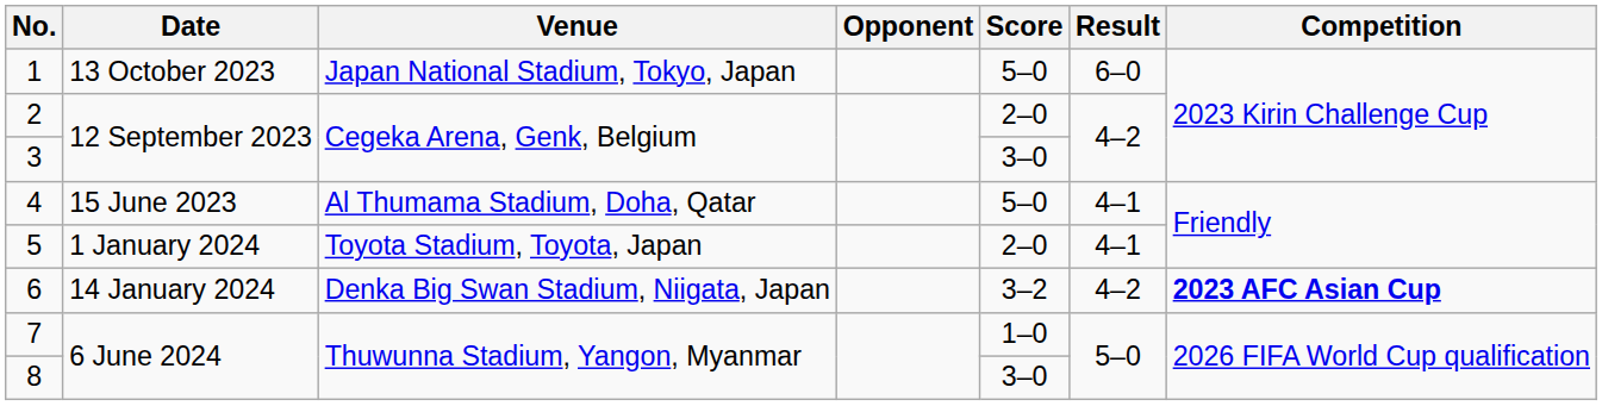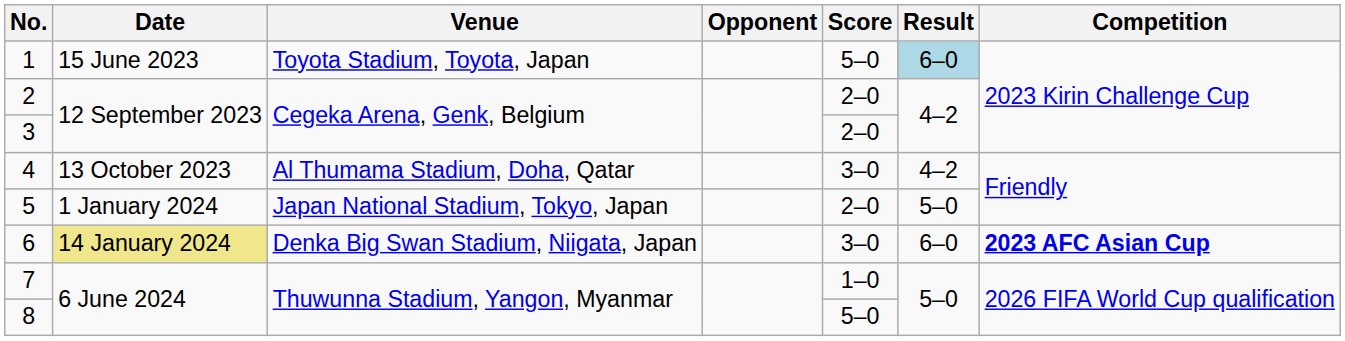 <table class="wikitable sortable">
 <tr>
 <th scope="col">No.</th>
 <th scope="col">Date</th>
 <th scope="col">Venue</th>
 <th scope="col">Opponent</th>
 <th scope="col">Score</th>
 <th scope="col">Result</th>
 <th scope="col">Competition</th>
 </tr>
 <tr>
 <td style="text-align:center">1</td>
-<td>13 October 2023</td>
-<td><a href='#'>Japan National Stadium</a>, <a href='#'>Tokyo</a>, Japan</td>
+<td>15 June 2023</td>
+<td><a href='#'>Toyota Stadium</a>, <a href='#'>Toyota</a>, Japan</td>
 <td></td>
 <td style="text-align:center">5–0</td>
-<td style="text-align:center">6–0</td>
+<td style="background: lightblue; text-align:center">6–0</td>
 <td rowspan="3"><a href='#'>2023 Kirin Challenge Cup</a></td>
 </tr>
 <tr>
 <td style="text-align:center">2</td>
 <td rowspan="2">12 September 2023</td>
 <td rowspan="2"><a href='#'>Cegeka Arena</a>, <a href='#'>Genk</a>, Belgium</td>
 <td rowspan="2"></td>
 <td style="text-align:center">2–0</td>
 <td style="text-align:center" rowspan="2">4–2</td>
 </tr>
 <tr>
 <td style="text-align:center">3</td>
-<td style="text-align:center">3–0</td>
+<td style="text-align:center">2–0</td>
 </tr>
 <tr>
 <td style="text-align:center">4</td>
-<td>15 June 2023</td>
+<td>13 October 2023</td>
 <td><a href='#'>Al Thumama Stadium</a>, <a href='#'>Doha</a>, Qatar</td>
 <td></td>
-<td style="text-align:center">5–0</td>
-<td style="text-align:center">4–1</td>
+<td style="text-align:center">3–0</td>
+<td style="text-align:center">4–2</td>
 <td rowspan="2"><a href='#'>Friendly</a></td>
 </tr>
 <tr>
 <td style="text-align:center">5</td>
 <td>1 January 2024</td>
-<td><a href='#'>Toyota Stadium</a>, <a href='#'>Toyota</a>, Japan</td>
+<td><a href='#'>Japan National Stadium</a>, <a href='#'>Tokyo</a>, Japan</td>
 <td></td>
 <td style="text-align:center">2–0</td>
-<td style="text-align:center">4–1</td>
+<td style="text-align:center">5–0</td>
 </tr>
 <tr>
 <td style="text-align:center">6</td>
-<td>14 January 2024</td>
+<td style="background: khaki;">14 January 2024</td>
 <td><a href='#'>Denka Big Swan Stadium</a>, <a href='#'>Niigata</a>, Japan</td>
 <td></td>
-<td style="text-align:center">3–2</td>
-<td style="text-align:center">4–2</td>
+<td style="text-align:center">3–0</td>
+<td style="text-align:center">6–0</td>
 <td><strong><a href='#'>2023 AFC Asian Cup</a></strong></td>
 </tr>
 <tr>
 <td style="text-align:center">7</td>
 <td rowspan="2">6 June 2024</td>
 <td rowspan="2"><a href='#'>Thuwunna Stadium</a>, <a href='#'>Yangon</a>, Myanmar</td>
 <td rowspan="2"></td>
 <td style="text-align:center">1–0</td>
 <td style="text-align:center" rowspan="2">5–0</td>
 <td rowspan="2"><a href='#'>2026 FIFA World Cup qualification</a></td>
 </tr>
 <tr>
 <td style="text-align:center">8</td>
-<td style="text-align:center">3–0</td>
+<td style="text-align:center">5–0</td>
 </tr>
 </table>
